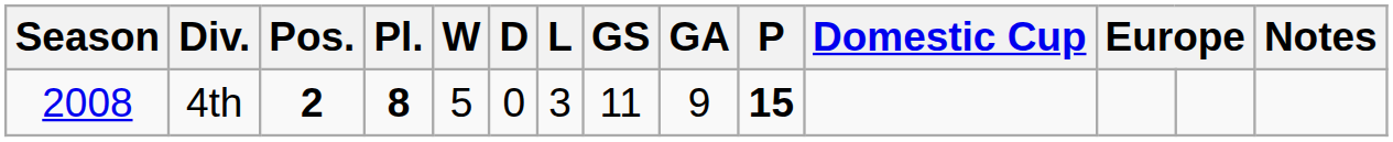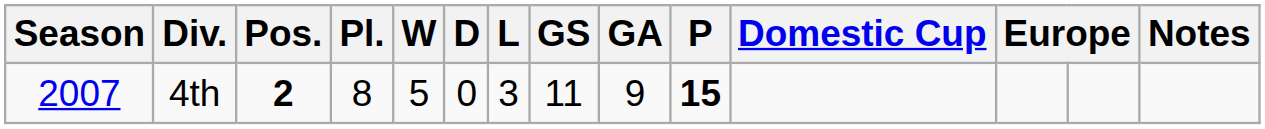 <table class="wikitable">
 <tr>
 <th>Season</th>
 <th>Div.</th>
 <th>Pos.</th>
 <th>Pl.</th>
 <th>W</th>
 <th>D</th>
 <th>L</th>
 <th>GS</th>
 <th>GA</th>
 <th>P</th>
 <th><a href='#'>Domestic Cup</a></th>
 <th colspan=2>Europe</th>
 <th>Notes</th>
 </tr>
 <tr>
-<td align=center><a href='#'>2008</a></td>
+<td align=center><a href='#'>2007</a></td>
 <td align=center>4th</td>
 <td align=center><strong>2</strong></td>
-<td align=center><strong>8</strong></td>
+<td align=center>8</td>
 <td align=center>5</td>
 <td align=center>0</td>
 <td align=center>3</td>
 <td align=center>11</td>
 <td align=center>9</td>
 <td align=center><strong>15</strong></td>
 <td align=center></td>
 <td align=center></td>
 <td align=center></td>
 <td align=center></td>
 </tr>
 </table>
